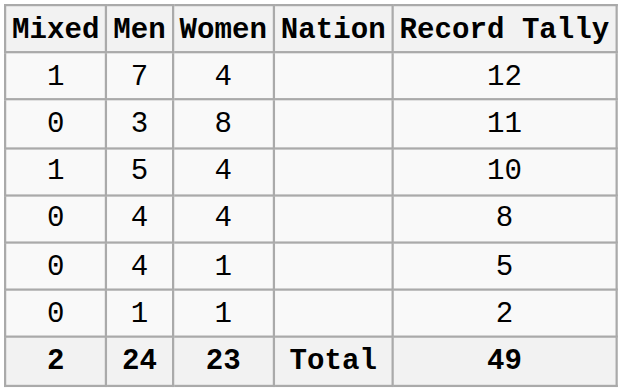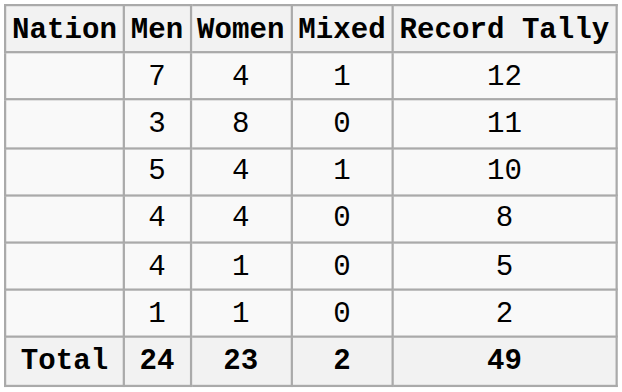 <table class="wikitable" style="text-align:center">
 <tr>
-<th>Mixed</th>
+<th>Nation</th>
 <th>Men</th>
 <th>Women</th>
-<th>Nation</th>
+<th>Mixed</th>
 <th>Record Tally</th>
 </tr>
 <tr>
-<td>1</td>
+<td align=left></td>
 <td>7</td>
 <td>4</td>
-<td align=left></td>
+<td>1</td>
 <td>12</td>
 </tr>
 <tr>
-<td>0</td>
+<td align=left></td>
 <td>3</td>
 <td>8</td>
-<td align=left></td>
+<td>0</td>
 <td>11</td>
 </tr>
 <tr>
-<td>1</td>
+<td align=left></td>
 <td>5</td>
 <td>4</td>
-<td align=left></td>
+<td>1</td>
 <td>10</td>
 </tr>
 <tr>
-<td>0</td>
+<td align=left></td>
 <td>4</td>
 <td>4</td>
-<td align=left></td>
+<td>0</td>
 <td>8</td>
 </tr>
 <tr>
-<td>0</td>
+<td align=left></td>
 <td>4</td>
 <td>1</td>
-<td align=left></td>
+<td>0</td>
 <td>5</td>
 </tr>
 <tr>
-<td>0</td>
+<td align=left></td>
 <td>1</td>
 <td>1</td>
-<td align=left></td>
+<td>0</td>
 <td>2</td>
 </tr>
 <tr>
-<th>2</th>
+<th>Total</th>
 <th>24</th>
 <th>23</th>
-<th>Total</th>
+<th>2</th>
 <th>49</th>
 </tr>
 </table>
